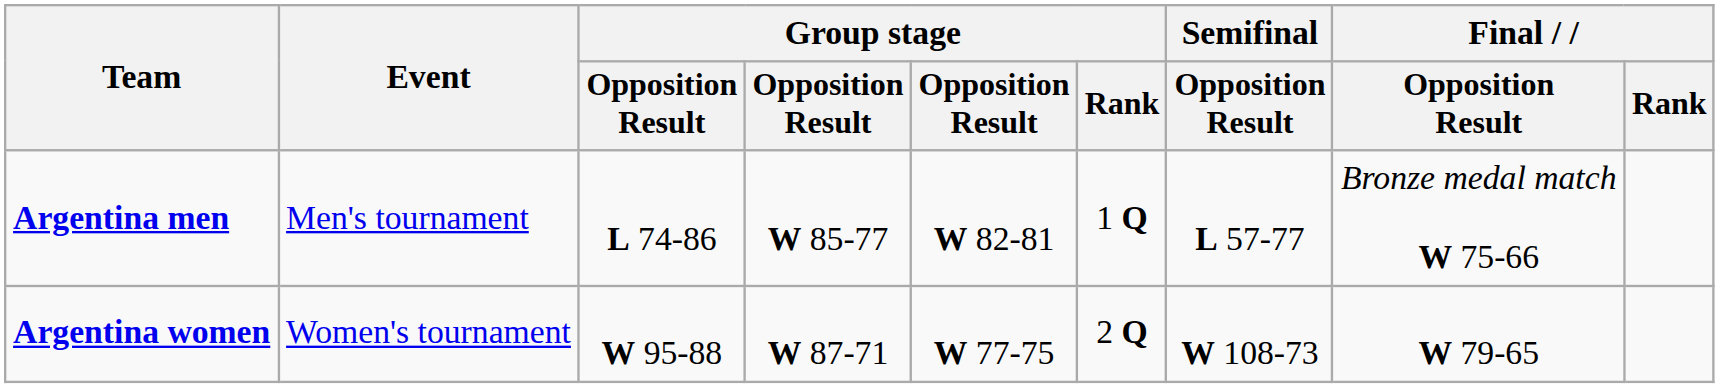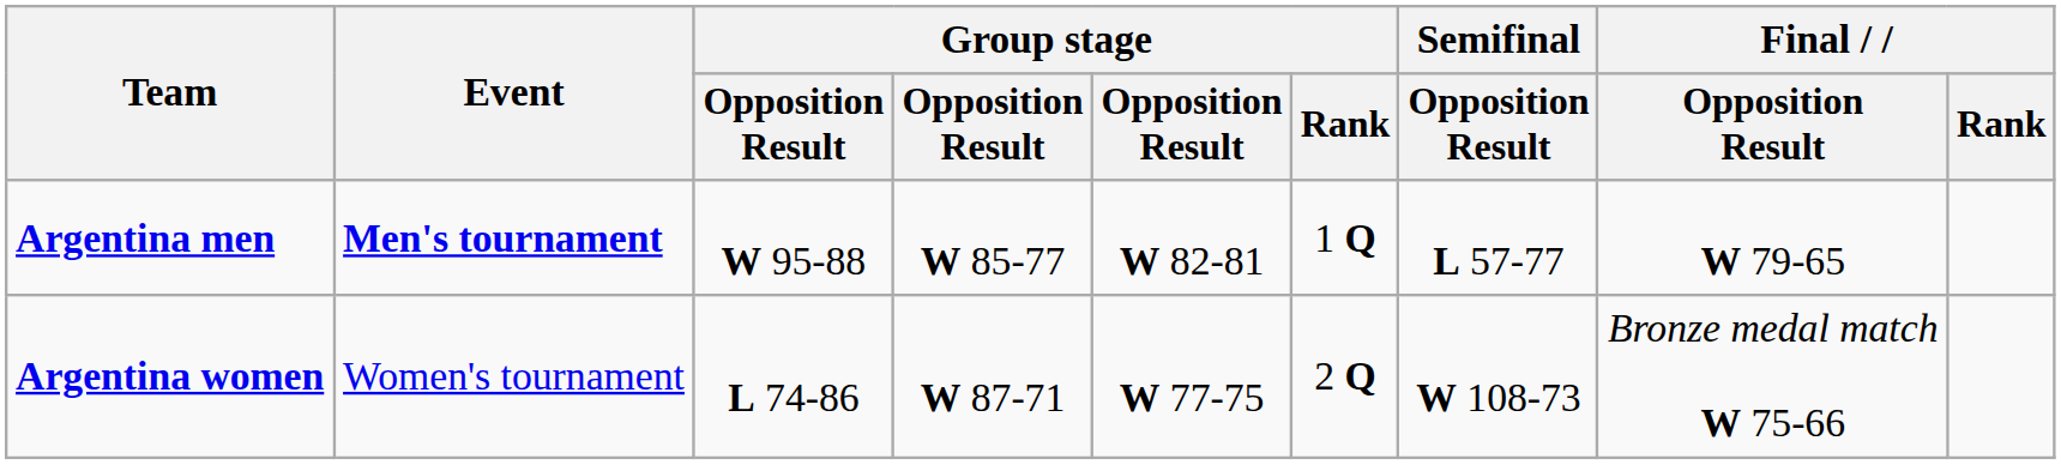 <table class=wikitable style=font-size:90%;text-align:center>
 <tr>
 <th rowspan=2>Team</th>
 <th rowspan=2>Event</th>
 <th colspan=4>Group stage</th>
 <th>Semifinal</th>
 <th colspan=2>Final /  / </th>
 </tr>
 <tr style=font-size:95%>
 <th>Opposition<br>Result</th>
 <th>Opposition<br>Result</th>
 <th>Opposition<br>Result</th>
 <th>Rank</th>
 <th>Opposition<br>Result</th>
 <th>Opposition<br>Result</th>
 <th>Rank</th>
 </tr>
 <tr>
 <td align=left><strong><a href='#'>Argentina men</a></strong></td>
-<td align=left><a href='#'>Men's tournament</a></td>
-<td><br><strong>L</strong> 74-86</td>
+<td align=left><strong><a href='#'>Men's tournament</a></strong></td>
+<td><br><strong>W</strong> 95-88</td>
 <td><br><strong>W</strong> 85-77</td>
 <td><br><strong>W</strong> 82-81</td>
 <td>1 <strong>Q</strong></td>
 <td><br><strong>L</strong> 57-77</td>
-<td><em>Bronze medal match</em><br><br><strong>W</strong> 75-66</td>
+<td><br><strong>W</strong> 79-65</td>
 <td></td>
 </tr>
 <tr>
 <td align=left><strong><a href='#'>Argentina women</a></strong></td>
 <td align=left><a href='#'>Women's tournament</a></td>
-<td><br><strong>W</strong> 95-88</td>
+<td><br><strong>L</strong> 74-86</td>
 <td><br><strong>W</strong> 87-71</td>
 <td><br><strong>W</strong> 77-75</td>
 <td>2 <strong>Q</strong></td>
 <td><br><strong>W</strong> 108-73</td>
-<td><br><strong>W</strong> 79-65</td>
+<td><em>Bronze medal match</em><br><br><strong>W</strong> 75-66</td>
 <td></td>
 </tr>
 </table>
